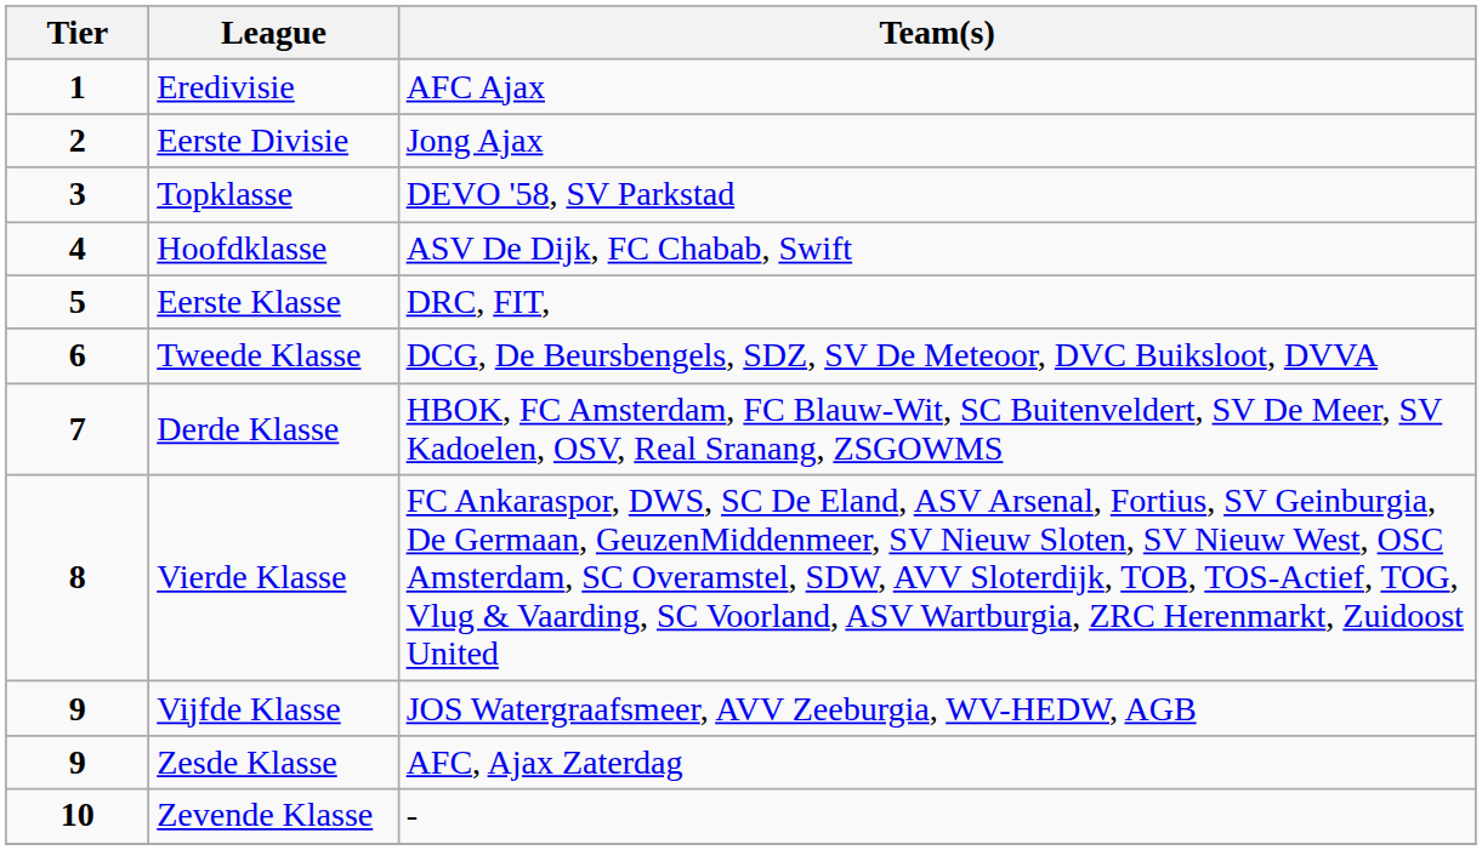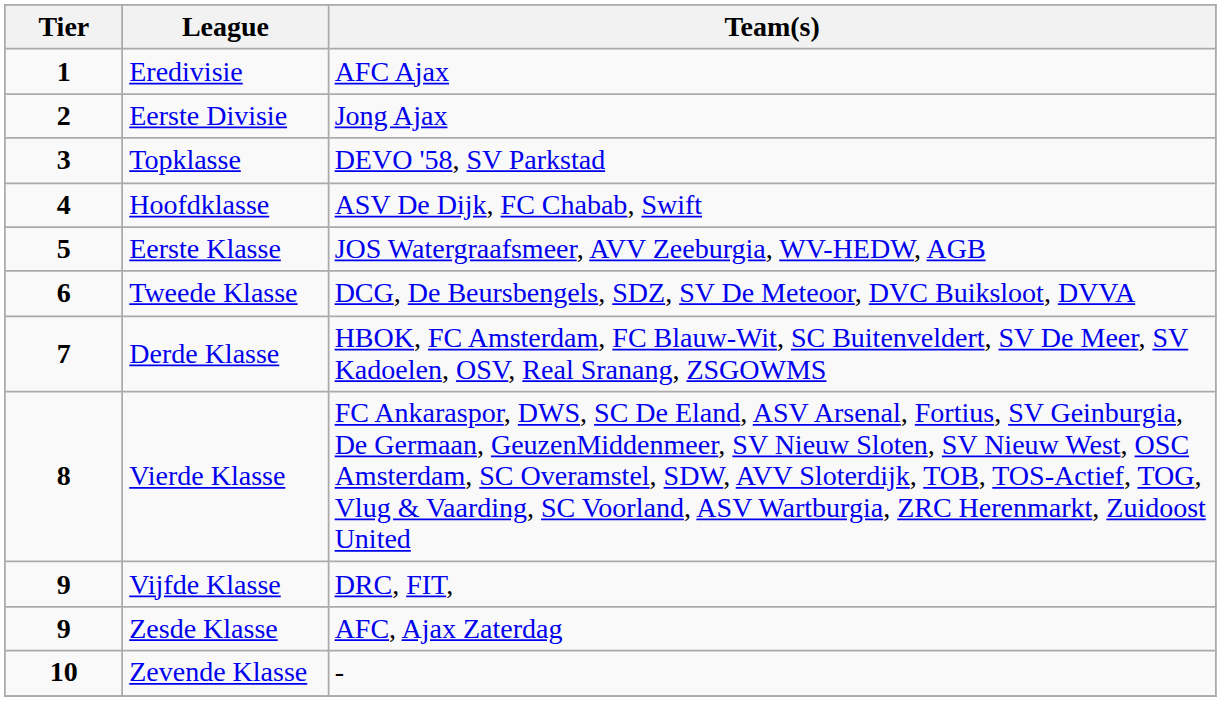 <table class="wikitable">
 <tr>
 <th style="width:60px;"><strong>Tier</strong></th>
 <th style="width:110px;"><strong>League</strong></th>
 <th style="width:500px;"><strong>Team(s)</strong></th>
 </tr>
 <tr>
 <td align="center"><strong>1</strong></td>
 <td><a href='#'>Eredivisie</a></td>
 <td><a href='#'>AFC Ajax</a></td>
 </tr>
 <tr>
 <td align="center"><strong>2</strong></td>
 <td><a href='#'>Eerste Divisie</a></td>
 <td><a href='#'>Jong Ajax</a></td>
 </tr>
 <tr>
 <td align="center"><strong>3</strong></td>
 <td><a href='#'>Topklasse</a></td>
 <td><a href='#'>DEVO '58</a>, <a href='#'>SV Parkstad</a></td>
 </tr>
 <tr>
 <td align="center"><strong>4</strong></td>
 <td><a href='#'>Hoofdklasse</a></td>
 <td><a href='#'>ASV De Dijk</a>, <a href='#'>FC Chabab</a>, <a href='#'>Swift</a></td>
 </tr>
 <tr>
 <td align="center"><strong>5</strong></td>
 <td><a href='#'>Eerste Klasse</a></td>
-<td><a href='#'>DRC</a>, <a href='#'>FIT</a>, </td>
+<td><a href='#'>JOS Watergraafsmeer</a>,  <a href='#'>AVV Zeeburgia</a>, <a href='#'>WV-HEDW</a>, <a href='#'>AGB</a></td>
 </tr>
 <tr>
 <td align="center"><strong>6</strong></td>
 <td><a href='#'>Tweede Klasse</a></td>
 <td><a href='#'>DCG</a>, <a href='#'>De Beursbengels</a>, <a href='#'>SDZ</a>, <a href='#'>SV De Meteoor</a>, <a href='#'>DVC Buiksloot</a>, <a href='#'>DVVA</a></td>
 </tr>
 <tr>
 <td align="center"><strong>7</strong></td>
 <td><a href='#'>Derde Klasse</a></td>
 <td><a href='#'>HBOK</a>, <a href='#'>FC Amsterdam</a>, <a href='#'>FC Blauw-Wit</a>, <a href='#'>SC Buitenveldert</a>, <a href='#'>SV De Meer</a>,  <a href='#'>SV Kadoelen</a>, <a href='#'>OSV</a>, <a href='#'>Real Sranang</a>, <a href='#'>ZSGOWMS</a></td>
 </tr>
 <tr>
 <td align="center"><strong>8</strong></td>
 <td><a href='#'>Vierde Klasse</a></td>
 <td><a href='#'>FC Ankaraspor</a>, <a href='#'>DWS</a>, <a href='#'>SC De Eland</a>, <a href='#'>ASV Arsenal</a>, <a href='#'>Fortius</a>, <a href='#'>SV Geinburgia</a>, <a href='#'>De Germaan</a>, <a href='#'>GeuzenMiddenmeer</a>, <a href='#'>SV Nieuw Sloten</a>, <a href='#'>SV Nieuw West</a>, <a href='#'>OSC Amsterdam</a>, <a href='#'>SC Overamstel</a>, <a href='#'>SDW</a>, <a href='#'>AVV Sloterdijk</a>, <a href='#'>TOB</a>, <a href='#'>TOS-Actief</a>, <a href='#'>TOG</a>, <a href='#'>Vlug & Vaarding</a>, <a href='#'>SC Voorland</a>, <a href='#'>ASV Wartburgia</a>, <a href='#'>ZRC Herenmarkt</a>, <a href='#'>Zuidoost United</a></td>
 </tr>
 <tr>
 <td align="center"><strong>9</strong></td>
 <td><a href='#'>Vijfde Klasse</a></td>
-<td><a href='#'>JOS Watergraafsmeer</a>,  <a href='#'>AVV Zeeburgia</a>, <a href='#'>WV-HEDW</a>, <a href='#'>AGB</a></td>
+<td><a href='#'>DRC</a>, <a href='#'>FIT</a>, </td>
 </tr>
 <tr>
 <td align="center"><strong>9</strong></td>
 <td><a href='#'>Zesde Klasse</a></td>
 <td><a href='#'>AFC</a>, <a href='#'>Ajax Zaterdag</a></td>
 </tr>
 <tr>
 <td align="center"><strong>10</strong></td>
 <td><a href='#'>Zevende Klasse</a></td>
 <td>-</td>
 </tr>
 <tr>
 </tr>
 </table>
